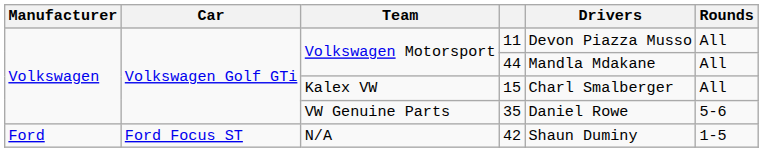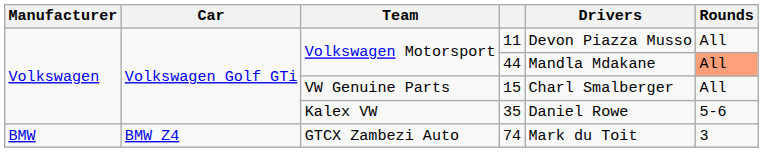 <table class="wikitable" style="font-size: 85%;">
 <tr>
 <th>Manufacturer</th>
 <th>Car</th>
 <th>Team</th>
 <th></th>
 <th>Drivers</th>
 <th>Rounds</th>
 </tr>
 <tr>
 <td rowspan=4> <a href='#'>Volkswagen</a></td>
 <td rowspan=4><a href='#'>Volkswagen Golf GTi</a></td>
 <td rowspan=2><a href='#'>Volkswagen</a> Motorsport</td>
 <td>11</td>
 <td> Devon Piazza Musso</td>
 <td>All</td>
 </tr>
 <tr>
 <td>44</td>
 <td> Mandla Mdakane</td>
-<td>All</td>
+<td style="background: lightsalmon;">All</td>
 </tr>
 <tr>
-<td>Kalex VW</td>
+<td>VW Genuine Parts</td>
 <td>15</td>
 <td> Charl Smalberger</td>
 <td>All</td>
 </tr>
 <tr>
-<td>VW Genuine Parts</td>
+<td>Kalex VW</td>
 <td>35</td>
 <td> Daniel Rowe</td>
 <td>5-6</td>
 </tr>
 <tr>
-<td> <a href='#'>Ford</a></td>
-<td><a href='#'>Ford Focus ST</a></td>
-<td>N/A</td>
-<td>42</td>
-<td> Shaun Duminy</td>
-<td>1-5</td>
+<td> <a href='#'>BMW</a></td>
+<td><a href='#'>BMW Z4</a></td>
+<td>GTCX Zambezi Auto</td>
+<td>74</td>
+<td> Mark du Toit</td>
+<td>3</td>
 </tr>
 </table>
